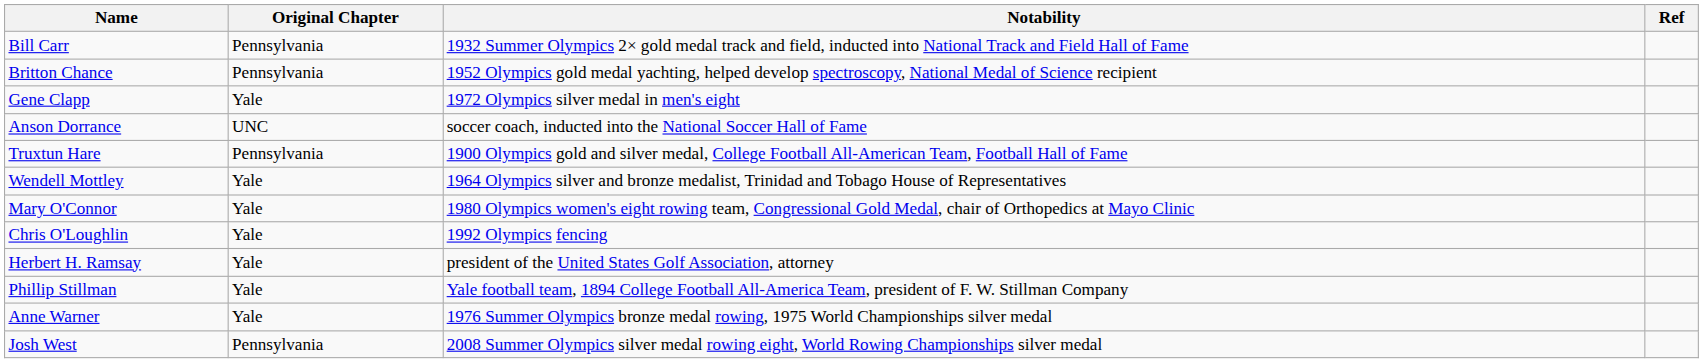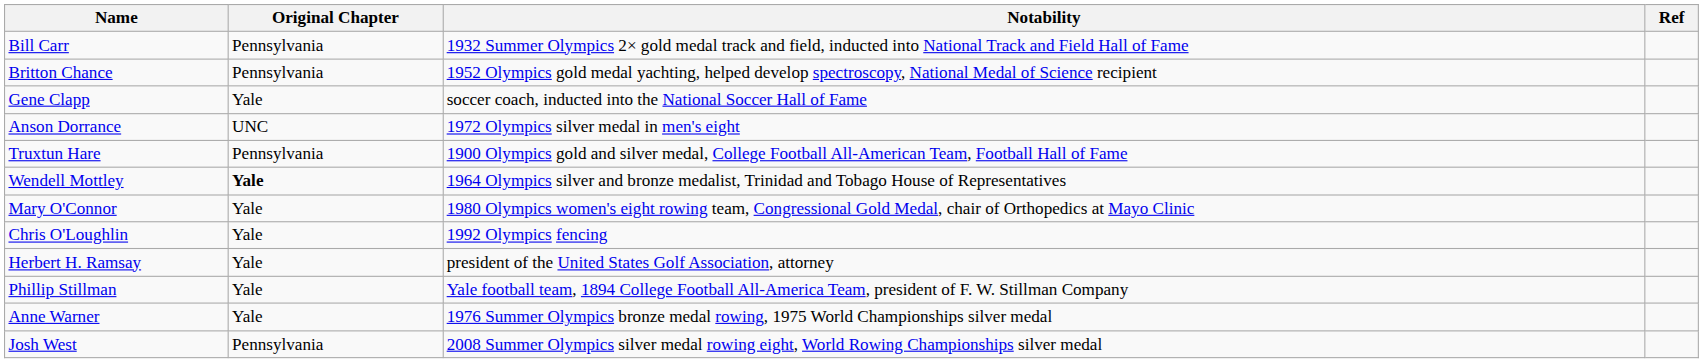 <table class="sortable wikitable" style="width:100%;">
 <tr>
 <th>Name</th>
 <th>Original Chapter</th>
 <th>Notability</th>
 <th>Ref</th>
 </tr>
 <tr>
 <td><a href='#'>Bill Carr</a></td>
 <td>Pennsylvania</td>
 <td><a href='#'>1932 Summer Olympics</a> 2× gold medal track and field, inducted into <a href='#'>National Track and Field Hall of Fame</a></td>
 <td></td>
 </tr>
 <tr>
 <td><a href='#'>Britton Chance</a></td>
 <td>Pennsylvania</td>
 <td><a href='#'>1952 Olympics</a> gold medal yachting, helped develop <a href='#'>spectroscopy</a>, <a href='#'>National Medal of Science</a> recipient</td>
 <td></td>
 </tr>
 <tr>
 <td><a href='#'>Gene Clapp</a></td>
 <td>Yale</td>
-<td><a href='#'>1972 Olympics</a> silver medal in <a href='#'>men's eight</a></td>
+<td>soccer coach, inducted into the <a href='#'>National Soccer Hall of Fame</a></td>
 <td></td>
 </tr>
 <tr>
 <td><a href='#'>Anson Dorrance</a></td>
 <td>UNC</td>
-<td>soccer coach, inducted into the <a href='#'>National Soccer Hall of Fame</a></td>
+<td><a href='#'>1972 Olympics</a> silver medal in <a href='#'>men's eight</a></td>
 <td></td>
 </tr>
 <tr>
 <td><a href='#'>Truxtun Hare</a></td>
 <td>Pennsylvania</td>
 <td><a href='#'>1900 Olympics</a> gold and silver medal, <a href='#'>College Football All-American Team</a>, <a href='#'>Football Hall of Fame</a></td>
 <td></td>
 </tr>
 <tr>
 <td><a href='#'>Wendell Mottley</a></td>
-<td>Yale</td>
+<td><strong>Yale</strong></td>
 <td><a href='#'>1964 Olympics</a> silver and bronze medalist, Trinidad and Tobago House of Representatives</td>
 <td></td>
 </tr>
 <tr>
 <td><a href='#'>Mary O'Connor</a></td>
 <td>Yale</td>
 <td><a href='#'>1980 Olympics women's eight rowing</a> team, <a href='#'>Congressional Gold Medal</a>, chair of Orthopedics at <a href='#'>Mayo Clinic</a></td>
 <td></td>
 </tr>
 <tr>
 <td><a href='#'>Chris O'Loughlin</a></td>
 <td>Yale</td>
 <td><a href='#'>1992 Olympics</a> <a href='#'>fencing</a></td>
 <td></td>
 </tr>
 <tr>
 <td><a href='#'>Herbert H. Ramsay</a></td>
 <td>Yale</td>
 <td>president of the <a href='#'>United States Golf Association</a>, attorney</td>
 <td></td>
 </tr>
 <tr>
 <td><a href='#'>Phillip Stillman</a></td>
 <td>Yale</td>
 <td><a href='#'>Yale football team</a>, <a href='#'>1894 College Football All-America Team</a>, president of F. W. Stillman Company</td>
 <td></td>
 </tr>
 <tr>
 <td><a href='#'>Anne Warner</a></td>
 <td>Yale</td>
 <td><a href='#'>1976 Summer Olympics</a> bronze medal <a href='#'>rowing</a>, 1975 World Championships silver medal</td>
 <td></td>
 </tr>
 <tr>
 <td><a href='#'>Josh West</a></td>
 <td>Pennsylvania</td>
 <td><a href='#'>2008 Summer Olympics</a> silver medal <a href='#'>rowing eight</a>, <a href='#'>World Rowing Championships</a> silver medal</td>
 <td></td>
 </tr>
 </table>
